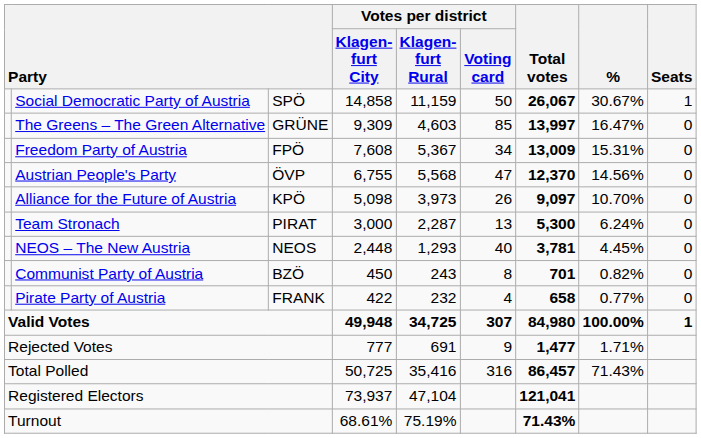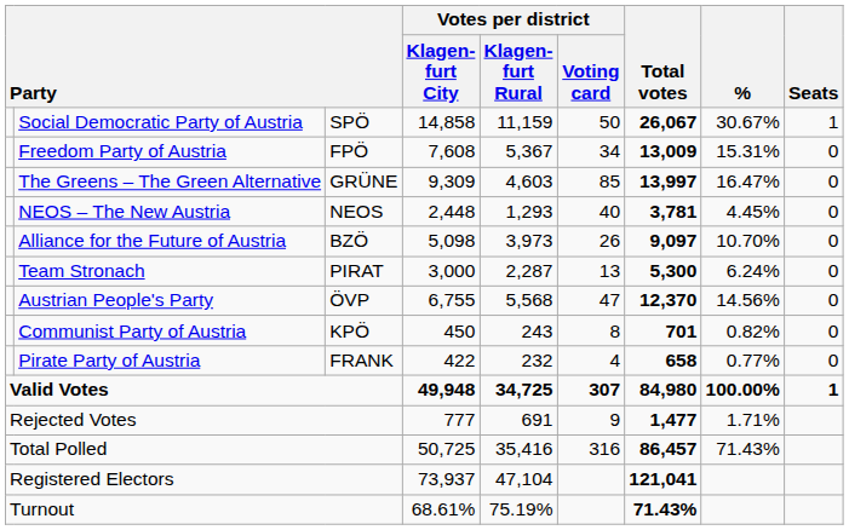 <table class="wikitable" border="1" style="text-align:right;">
 <tr>
 <th style="text-align:left;" valign=bottom rowspan=2 colspan=3>Party</th>
 <th colspan=3>Votes per district</th>
 <th align=center valign=bottom rowspan=2 width="50">Total<br>votes</th>
 <th align=center valign=bottom rowspan=2 width="50">%</th>
 <th align=center valign=bottom rowspan=2>Seats</th>
 </tr>
 <tr>
 <th align=center valign=bottom width="50"><a href='#'>Klagen-<br>furt<br>City</a></th>
 <th align=center valign=bottom width="50"><a href='#'>Klagen-<br>furt<br>Rural</a></th>
 <th align=center valign=bottom width="50"><a href='#'>Voting<br>card</a></th>
 </tr>
 <tr>
 <td></td>
 <td align=left><a href='#'>Social Democratic Party of Austria</a></td>
 <td align=left>SPÖ</td>
 <td>14,858</td>
 <td>11,159</td>
 <td>50</td>
 <td><strong>26,067</strong></td>
 <td>30.67%</td>
 <td>1</td>
 </tr>
 <tr>
 <td></td>
+<td align=left><a href='#'>Freedom Party of Austria</a></td>
+<td align=left>FPÖ</td>
+<td>7,608</td>
+<td>5,367</td>
+<td>34</td>
+<td><strong>13,009</strong></td>
+<td>15.31%</td>
+<td>0</td>
+</tr>
+<tr>
+<td></td>
 <td align=left style="white-space: nowrap;"><a href='#'>The Greens – The Green Alternative</a></td>
 <td align=left>GRÜNE</td>
 <td>9,309</td>
 <td>4,603</td>
 <td>85</td>
 <td><strong>13,997</strong></td>
 <td>16.47%</td>
 <td>0</td>
 </tr>
 <tr>
 <td></td>
-<td align=left><a href='#'>Freedom Party of Austria</a></td>
-<td align=left>FPÖ</td>
-<td>7,608</td>
-<td>5,367</td>
-<td>34</td>
-<td><strong>13,009</strong></td>
-<td>15.31%</td>
-<td>0</td>
-</tr>
-<tr>
-<td></td>
-<td align=left><a href='#'>Austrian People's Party</a></td>
-<td align=left>ÖVP</td>
-<td>6,755</td>
-<td>5,568</td>
-<td>47</td>
-<td><strong>12,370</strong></td>
-<td>14.56%</td>
+<td align=left><a href='#'>NEOS – The New Austria</a></td>
+<td align=left>NEOS</td>
+<td>2,448</td>
+<td>1,293</td>
+<td>40</td>
+<td><strong>3,781</strong></td>
+<td>4.45%</td>
 <td>0</td>
 </tr>
 <tr>
 <td></td>
 <td align=left><a href='#'>Alliance for the Future of Austria</a></td>
-<td align=left>KPÖ</td>
+<td align=left>BZÖ</td>
 <td>5,098</td>
 <td>3,973</td>
 <td>26</td>
 <td><strong>9,097</strong></td>
 <td>10.70%</td>
 <td>0</td>
 </tr>
 <tr>
 <td></td>
 <td align=left><a href='#'>Team Stronach</a></td>
 <td align=left>PIRAT</td>
 <td>3,000</td>
 <td>2,287</td>
 <td>13</td>
 <td><strong>5,300</strong></td>
 <td>6.24%</td>
 <td>0</td>
 </tr>
 <tr>
 <td></td>
-<td align=left><a href='#'>NEOS – The New Austria</a></td>
-<td align=left>NEOS</td>
-<td>2,448</td>
-<td>1,293</td>
-<td>40</td>
-<td><strong>3,781</strong></td>
-<td>4.45%</td>
+<td align=left><a href='#'>Austrian People's Party</a></td>
+<td align=left>ÖVP</td>
+<td>6,755</td>
+<td>5,568</td>
+<td>47</td>
+<td><strong>12,370</strong></td>
+<td>14.56%</td>
 <td>0</td>
 </tr>
 <tr>
 <td></td>
 <td align=left><a href='#'>Communist Party of Austria</a></td>
-<td align=left>BZÖ</td>
+<td align=left>KPÖ</td>
 <td>450</td>
 <td>243</td>
 <td>8</td>
 <td><strong>701</strong></td>
 <td>0.82%</td>
 <td>0</td>
 </tr>
 <tr>
 <td></td>
 <td align=left><a href='#'>Pirate Party of Austria</a></td>
 <td align=left>FRANK</td>
 <td>422</td>
 <td>232</td>
 <td>4</td>
 <td><strong>658</strong></td>
 <td>0.77%</td>
 <td>0</td>
 </tr>
 <tr style="font-weight:bold">
 <td align=left colspan=3>Valid Votes</td>
 <td>49,948</td>
 <td>34,725</td>
 <td>307</td>
 <td>84,980</td>
 <td>100.00%</td>
 <td>1</td>
 </tr>
 <tr>
 <td align=left colspan=3>Rejected Votes</td>
 <td>777</td>
 <td>691</td>
 <td>9</td>
 <td><strong>1,477</strong></td>
 <td>1.71%</td>
 <td></td>
 </tr>
 <tr>
 <td align=left colspan=3>Total Polled</td>
 <td>50,725</td>
 <td>35,416</td>
 <td>316</td>
 <td><strong>86,457</strong></td>
 <td>71.43%</td>
 <td></td>
 </tr>
 <tr>
 <td align=left colspan=3>Registered Electors</td>
 <td>73,937</td>
 <td>47,104</td>
 <td></td>
 <td><strong>121,041</strong></td>
 <td></td>
 <td></td>
 </tr>
 <tr>
 <td align=left colspan=3>Turnout</td>
 <td>68.61%</td>
 <td>75.19%</td>
 <td></td>
 <td><strong>71.43%</strong></td>
 <td></td>
 <td></td>
 </tr>
 </table>
